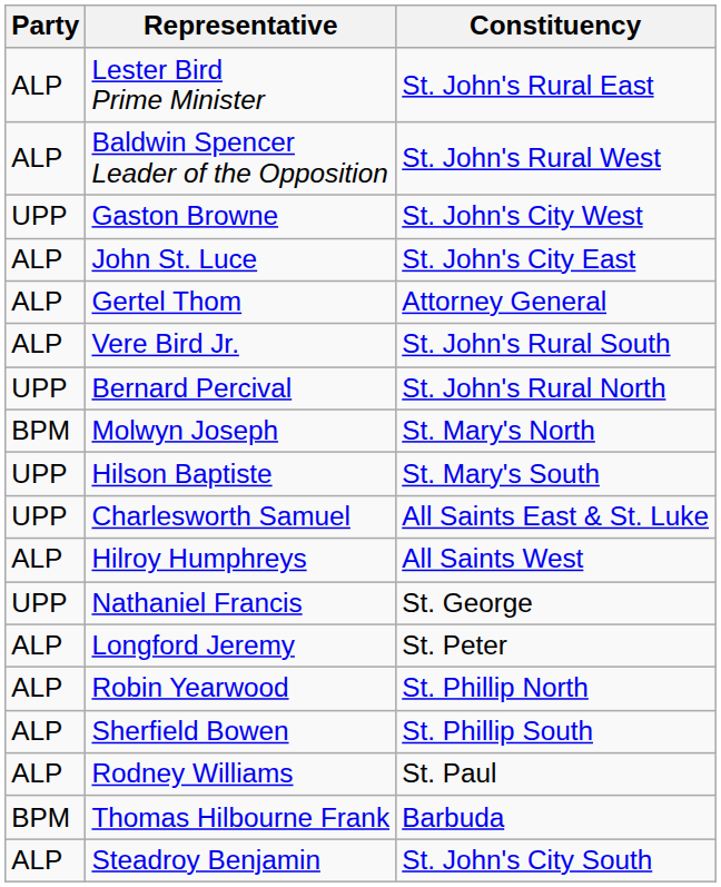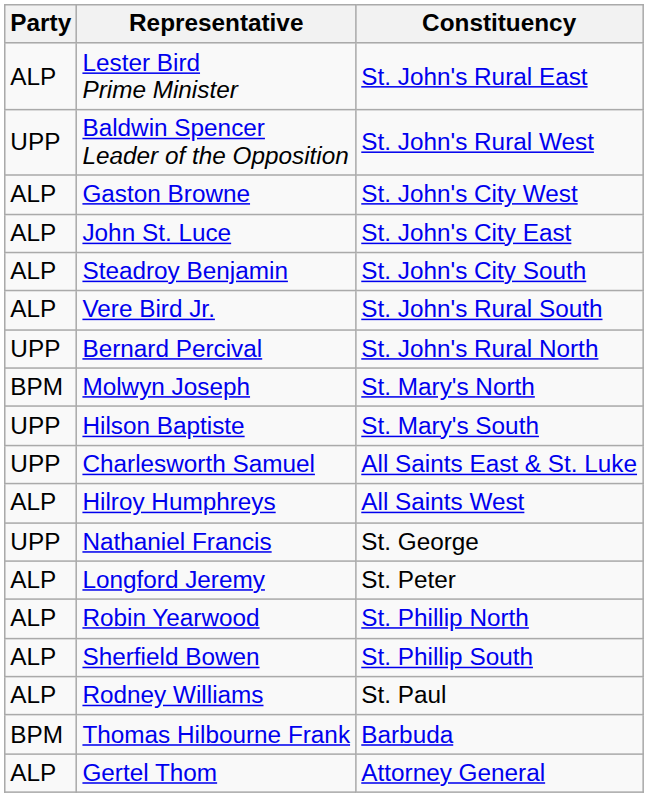 <table class="wikitable">
 <tr>
 <th><strong>Party</strong></th>
 <th><strong>Representative</strong></th>
 <th><strong>Constituency</strong></th>
 </tr>
 <tr>
 <td>ALP</td>
 <td><a href='#'>Lester Bird</a><br><em>Prime Minister</em></td>
 <td><a href='#'>St. John's Rural East</a></td>
 </tr>
 <tr>
-<td>ALP</td>
+<td>UPP</td>
 <td><a href='#'>Baldwin Spencer</a><br><em>Leader of the Opposition</em></td>
 <td><a href='#'>St. John's Rural West</a></td>
 </tr>
 <tr>
-<td>UPP</td>
+<td>ALP</td>
 <td><a href='#'>Gaston Browne</a></td>
 <td><a href='#'>St. John's City West</a></td>
 </tr>
 <tr>
 <td>ALP</td>
 <td><a href='#'>John St. Luce</a></td>
 <td><a href='#'>St. John's City East</a></td>
 </tr>
 <tr>
 <td>ALP</td>
-<td><a href='#'>Gertel Thom</a></td>
-<td><a href='#'>Attorney General</a></td>
+<td><a href='#'>Steadroy Benjamin</a></td>
+<td><a href='#'>St. John's City South</a></td>
 </tr>
 <tr>
 <td>ALP</td>
 <td><a href='#'>Vere Bird Jr.</a></td>
 <td><a href='#'>St. John's Rural South</a></td>
 </tr>
 <tr>
 <td>UPP</td>
 <td><a href='#'>Bernard Percival</a></td>
 <td><a href='#'>St. John's Rural North</a></td>
 </tr>
 <tr>
 <td>BPM</td>
 <td><a href='#'>Molwyn Joseph</a></td>
 <td><a href='#'>St. Mary's North</a></td>
 </tr>
 <tr>
 <td>UPP</td>
 <td><a href='#'>Hilson Baptiste</a></td>
 <td><a href='#'>St. Mary's South</a></td>
 </tr>
 <tr>
 <td>UPP</td>
 <td><a href='#'>Charlesworth Samuel</a></td>
 <td><a href='#'>All Saints East & St. Luke</a></td>
 </tr>
 <tr>
 <td>ALP</td>
 <td><a href='#'>Hilroy Humphreys</a></td>
 <td><a href='#'>All Saints West</a></td>
 </tr>
 <tr>
 <td>UPP</td>
 <td><a href='#'>Nathaniel Francis</a></td>
 <td>St. George</td>
 </tr>
 <tr>
 <td>ALP</td>
 <td><a href='#'>Longford Jeremy</a></td>
 <td>St. Peter</td>
 </tr>
 <tr>
 <td>ALP</td>
 <td><a href='#'>Robin Yearwood</a></td>
 <td><a href='#'>St. Phillip North</a></td>
 </tr>
 <tr>
 <td>ALP</td>
 <td><a href='#'>Sherfield Bowen</a></td>
 <td><a href='#'>St. Phillip South</a></td>
 </tr>
 <tr>
 <td>ALP</td>
 <td><a href='#'>Rodney Williams</a></td>
 <td>St. Paul</td>
 </tr>
 <tr>
 <td>BPM</td>
 <td><a href='#'>Thomas Hilbourne Frank</a></td>
 <td><a href='#'>Barbuda</a></td>
 </tr>
 <tr>
 <td>ALP</td>
-<td><a href='#'>Steadroy Benjamin</a></td>
-<td><a href='#'>St. John's City South</a></td>
+<td><a href='#'>Gertel Thom</a></td>
+<td><a href='#'>Attorney General</a></td>
 </tr>
 </table>
